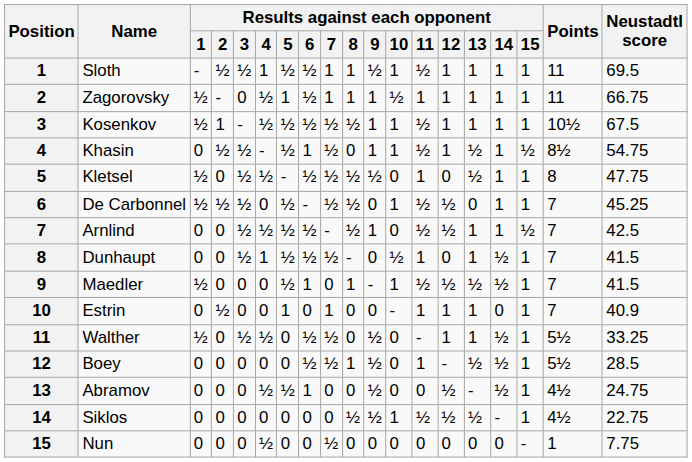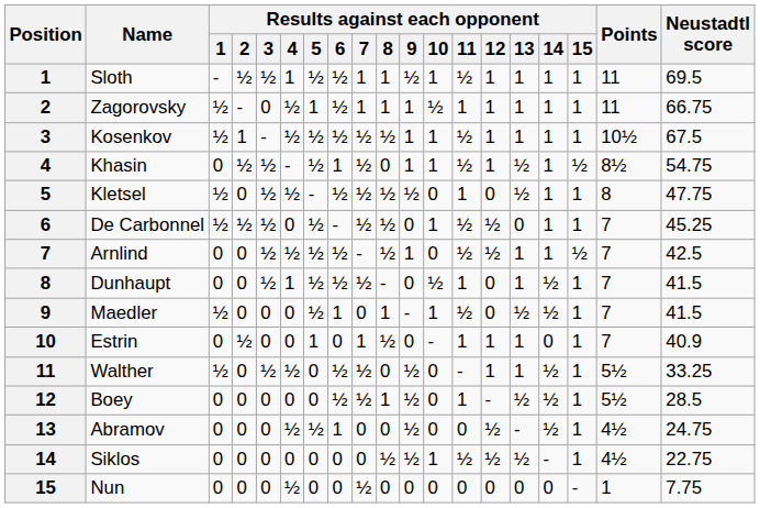 <table class="wikitable sortable">
 <tr>
 <th rowspan=2>Position</th>
 <th rowspan=2>Name</th>
 <th colspan=15>Results against each opponent</th>
 <th rowspan=2>Points</th>
 <th rowspan=2>Neustadtl<br>score</th>
 </tr>
 <tr>
 <th class=unsortable>1</th>
 <th class=unsortable>2</th>
 <th class=unsortable>3</th>
 <th class=unsortable>4</th>
 <th class=unsortable>5</th>
 <th class=unsortable>6</th>
 <th class=unsortable>7</th>
 <th class=unsortable>8</th>
 <th class=unsortable>9</th>
 <th class=unsortable>10</th>
 <th class=unsortable>11</th>
 <th class=unsortable>12</th>
 <th class=unsortable>13</th>
 <th class=unsortable>14</th>
 <th class=unsortable>15</th>
 </tr>
 <tr>
 <th>1</th>
 <td>Sloth</td>
 <td>-</td>
 <td>½</td>
 <td>½</td>
 <td>1</td>
 <td>½</td>
 <td>½</td>
 <td>1</td>
 <td>1</td>
 <td>½</td>
 <td>1</td>
 <td>½</td>
 <td>1</td>
 <td>1</td>
 <td>1</td>
 <td>1</td>
 <td>11</td>
 <td>69.5</td>
 </tr>
 <tr>
 <th>2</th>
 <td>Zagorovsky</td>
 <td>½</td>
 <td>-</td>
 <td>0</td>
 <td>½</td>
 <td>1</td>
 <td>½</td>
 <td>1</td>
 <td>1</td>
 <td>1</td>
 <td>½</td>
 <td>1</td>
 <td>1</td>
 <td>1</td>
 <td>1</td>
 <td>1</td>
 <td>11</td>
 <td>66.75</td>
 </tr>
 <tr>
 <th>3</th>
 <td>Kosenkov</td>
 <td>½</td>
 <td>1</td>
 <td>-</td>
 <td>½</td>
 <td>½</td>
 <td>½</td>
 <td>½</td>
 <td>½</td>
 <td>1</td>
 <td>1</td>
 <td>½</td>
 <td>1</td>
 <td>1</td>
 <td>1</td>
 <td>1</td>
 <td>10½</td>
 <td>67.5</td>
 </tr>
 <tr>
 <th>4</th>
 <td>Khasin</td>
 <td>0</td>
 <td>½</td>
 <td>½</td>
 <td>-</td>
 <td>½</td>
 <td>1</td>
 <td>½</td>
 <td>0</td>
 <td>1</td>
 <td>1</td>
 <td>½</td>
 <td>1</td>
 <td>½</td>
 <td>1</td>
 <td>½</td>
 <td>8½</td>
 <td>54.75</td>
 </tr>
 <tr>
 <th>5</th>
 <td>Kletsel</td>
 <td>½</td>
 <td>0</td>
 <td>½</td>
 <td>½</td>
 <td>-</td>
 <td>½</td>
 <td>½</td>
 <td>½</td>
 <td>½</td>
 <td>0</td>
 <td>1</td>
 <td>0</td>
 <td>½</td>
 <td>1</td>
 <td>1</td>
 <td>8</td>
 <td>47.75</td>
 </tr>
 <tr>
 <th>6</th>
 <td>De Carbonnel</td>
 <td>½</td>
 <td>½</td>
 <td>½</td>
 <td>0</td>
 <td>½</td>
 <td>-</td>
 <td>½</td>
 <td>½</td>
 <td>0</td>
 <td>1</td>
 <td>½</td>
 <td>½</td>
 <td>0</td>
 <td>1</td>
 <td>1</td>
 <td>7</td>
 <td>45.25</td>
 </tr>
 <tr>
 <th>7</th>
 <td>Arnlind</td>
 <td>0</td>
 <td>0</td>
 <td>½</td>
 <td>½</td>
 <td>½</td>
 <td>½</td>
 <td>-</td>
 <td>½</td>
 <td>1</td>
 <td>0</td>
 <td>½</td>
 <td>½</td>
 <td>1</td>
 <td>1</td>
 <td>½</td>
 <td>7</td>
 <td>42.5</td>
 </tr>
 <tr>
 <th>8</th>
 <td>Dunhaupt</td>
 <td>0</td>
 <td>0</td>
 <td>½</td>
 <td>1</td>
 <td>½</td>
 <td>½</td>
 <td>½</td>
 <td>-</td>
 <td>0</td>
 <td>½</td>
 <td>1</td>
 <td>0</td>
 <td>1</td>
 <td>½</td>
 <td>1</td>
 <td>7</td>
 <td>41.5</td>
 </tr>
 <tr>
 <th>9</th>
 <td>Maedler</td>
 <td>½</td>
 <td>0</td>
 <td>0</td>
 <td>0</td>
 <td>½</td>
 <td>1</td>
 <td>0</td>
 <td>1</td>
 <td>-</td>
 <td>1</td>
 <td>½</td>
-<td>½</td>
+<td>0</td>
 <td>½</td>
 <td>½</td>
 <td>1</td>
 <td>7</td>
 <td>41.5</td>
 </tr>
 <tr>
 <th>10</th>
 <td>Estrin</td>
 <td>0</td>
 <td>½</td>
 <td>0</td>
 <td>0</td>
 <td>1</td>
 <td>0</td>
 <td>1</td>
-<td>0</td>
+<td>½</td>
 <td>0</td>
 <td>-</td>
 <td>1</td>
 <td>1</td>
 <td>1</td>
 <td>0</td>
 <td>1</td>
 <td>7</td>
 <td>40.9</td>
 </tr>
 <tr>
 <th>11</th>
 <td>Walther</td>
 <td>½</td>
 <td>0</td>
 <td>½</td>
 <td>½</td>
 <td>0</td>
 <td>½</td>
 <td>½</td>
 <td>0</td>
 <td>½</td>
 <td>0</td>
 <td>-</td>
 <td>1</td>
 <td>1</td>
 <td>½</td>
 <td>1</td>
 <td>5½</td>
 <td>33.25</td>
 </tr>
 <tr>
 <th>12</th>
 <td>Boey</td>
 <td>0</td>
 <td>0</td>
 <td>0</td>
 <td>0</td>
 <td>0</td>
 <td>½</td>
 <td>½</td>
 <td>1</td>
 <td>½</td>
 <td>0</td>
 <td>1</td>
 <td>-</td>
 <td>½</td>
 <td>½</td>
 <td>1</td>
 <td>5½</td>
 <td>28.5</td>
 </tr>
 <tr>
 <th>13</th>
 <td>Abramov</td>
 <td>0</td>
 <td>0</td>
 <td>0</td>
 <td>½</td>
 <td>½</td>
 <td>1</td>
 <td>0</td>
 <td>0</td>
 <td>½</td>
 <td>0</td>
 <td>0</td>
 <td>½</td>
 <td>-</td>
 <td>½</td>
 <td>1</td>
 <td>4½</td>
 <td>24.75</td>
 </tr>
 <tr>
 <th>14</th>
 <td>Siklos</td>
 <td>0</td>
 <td>0</td>
 <td>0</td>
 <td>0</td>
 <td>0</td>
 <td>0</td>
 <td>0</td>
 <td>½</td>
 <td>½</td>
 <td>1</td>
 <td>½</td>
 <td>½</td>
 <td>½</td>
 <td>-</td>
 <td>1</td>
 <td>4½</td>
 <td>22.75</td>
 </tr>
 <tr>
 <th>15</th>
 <td>Nun</td>
 <td>0</td>
 <td>0</td>
 <td>0</td>
 <td>½</td>
 <td>0</td>
 <td>0</td>
 <td>½</td>
 <td>0</td>
 <td>0</td>
 <td>0</td>
 <td>0</td>
 <td>0</td>
 <td>0</td>
 <td>0</td>
 <td>-</td>
 <td>1</td>
 <td>7.75</td>
 </tr>
 </table>
